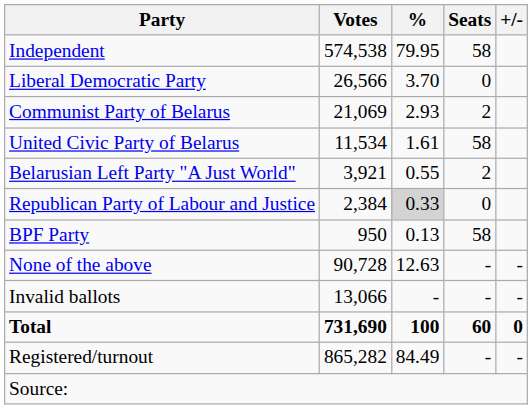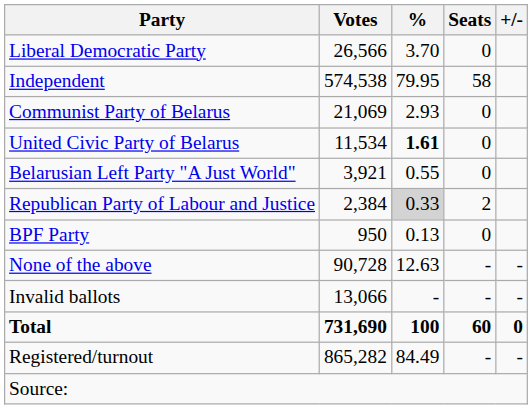 <table class="wikitable sortable" style="text-align:right">
 <tr>
 <th>Party</th>
 <th>Votes</th>
 <th>%</th>
 <th>Seats</th>
 <th>+/-</th>
 </tr>
 <tr>
+<td align=left><a href='#'>Liberal Democratic Party</a></td>
+<td>26,566</td>
+<td>3.70</td>
+<td>0</td>
+<td></td>
+</tr>
+<tr>
 <td align=left><a href='#'>Independent</a></td>
 <td>574,538</td>
 <td>79.95</td>
 <td>58</td>
 <td></td>
 </tr>
 <tr>
-<td align=left><a href='#'>Liberal Democratic Party</a></td>
-<td>26,566</td>
-<td>3.70</td>
-<td>0</td>
-<td></td>
-</tr>
-<tr>
 <td align=left><a href='#'>Communist Party of Belarus</a></td>
 <td>21,069</td>
 <td>2.93</td>
-<td>2</td>
+<td>0</td>
 <td></td>
 </tr>
 <tr>
 <td align=left><a href='#'>United Civic Party of Belarus</a></td>
 <td>11,534</td>
-<td>1.61</td>
-<td>58</td>
+<td><strong>1.61</strong></td>
+<td>0</td>
 <td></td>
 </tr>
 <tr>
 <td align=left><a href='#'>Belarusian Left Party "A Just World"</a></td>
 <td>3,921</td>
 <td>0.55</td>
-<td>2</td>
+<td>0</td>
 <td></td>
 </tr>
 <tr>
 <td align=left><a href='#'>Republican Party of Labour and Justice</a></td>
 <td>2,384</td>
 <td style="background: lightgrey;">0.33</td>
-<td>0</td>
+<td>2</td>
 <td></td>
 </tr>
 <tr>
 <td align=left><a href='#'>BPF Party</a></td>
 <td>950</td>
 <td>0.13</td>
-<td>58</td>
+<td>0</td>
 <td></td>
 </tr>
 <tr>
 <td align=left><a href='#'>None of the above</a></td>
 <td>90,728</td>
 <td>12.63</td>
 <td>-</td>
 <td>-</td>
 </tr>
 <tr>
 <td align=left>Invalid ballots</td>
 <td>13,066</td>
 <td>-</td>
 <td>-</td>
 <td>-</td>
 </tr>
 <tr>
 <td align=left><strong>Total</strong></td>
 <td><strong>731,690</strong></td>
 <td><strong>100</strong></td>
 <td><strong>60</strong></td>
 <td><strong>0</strong></td>
 </tr>
 <tr>
 <td align=left>Registered/turnout</td>
 <td>865,282</td>
 <td>84.49</td>
 <td>-</td>
 <td>-</td>
 </tr>
 <tr>
 <td align=left colspan=5>Source: </td>
 </tr>
 </table>
